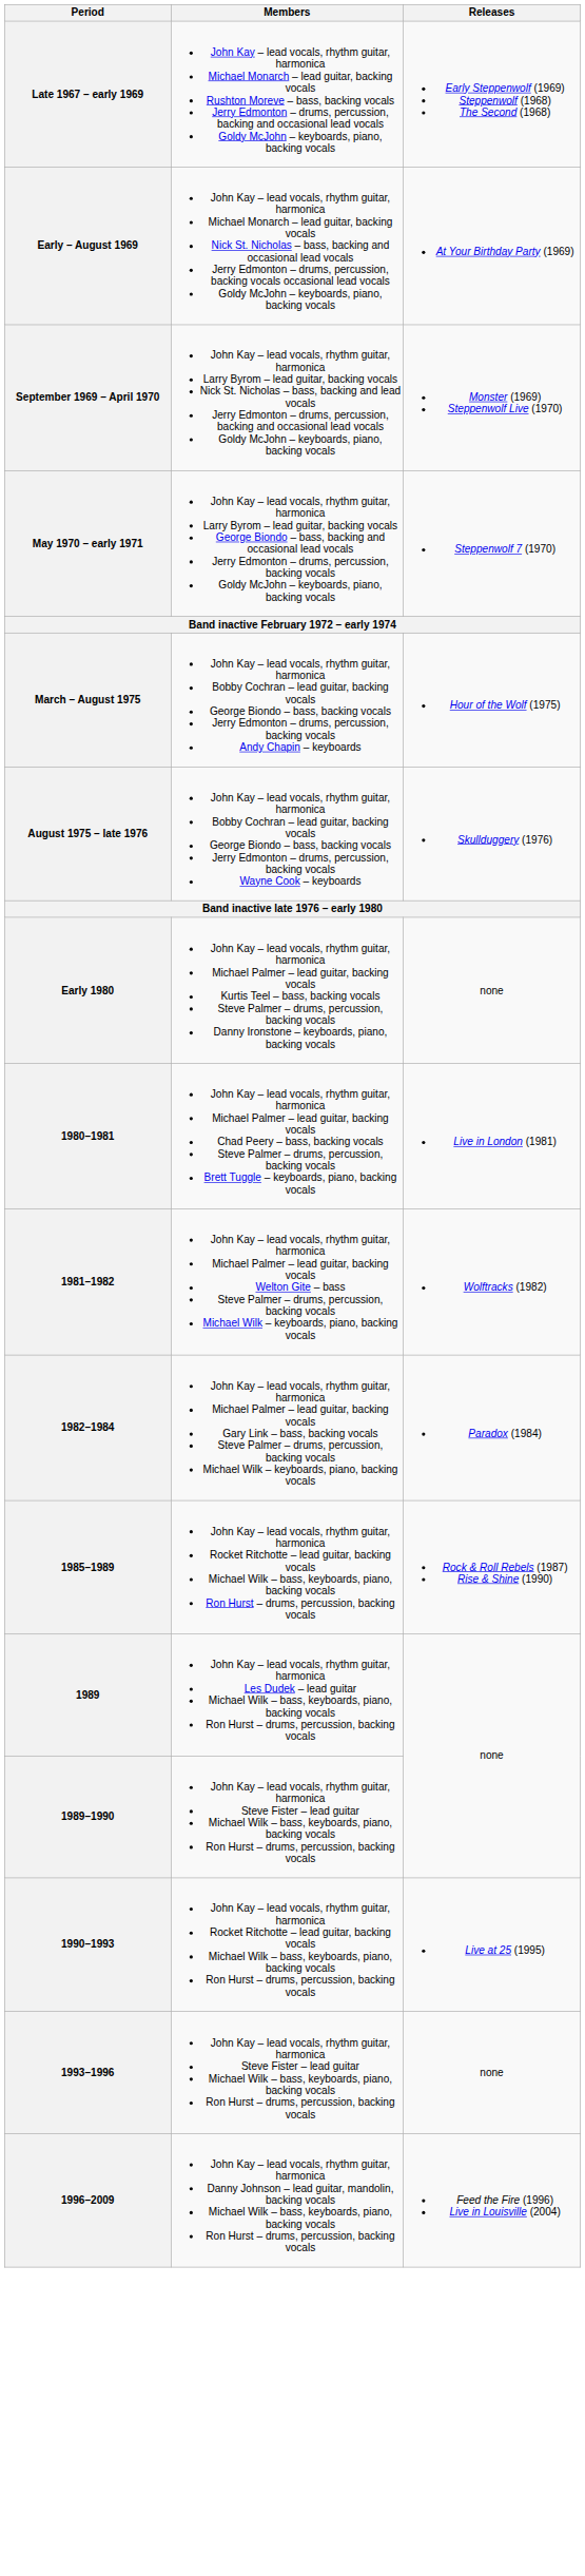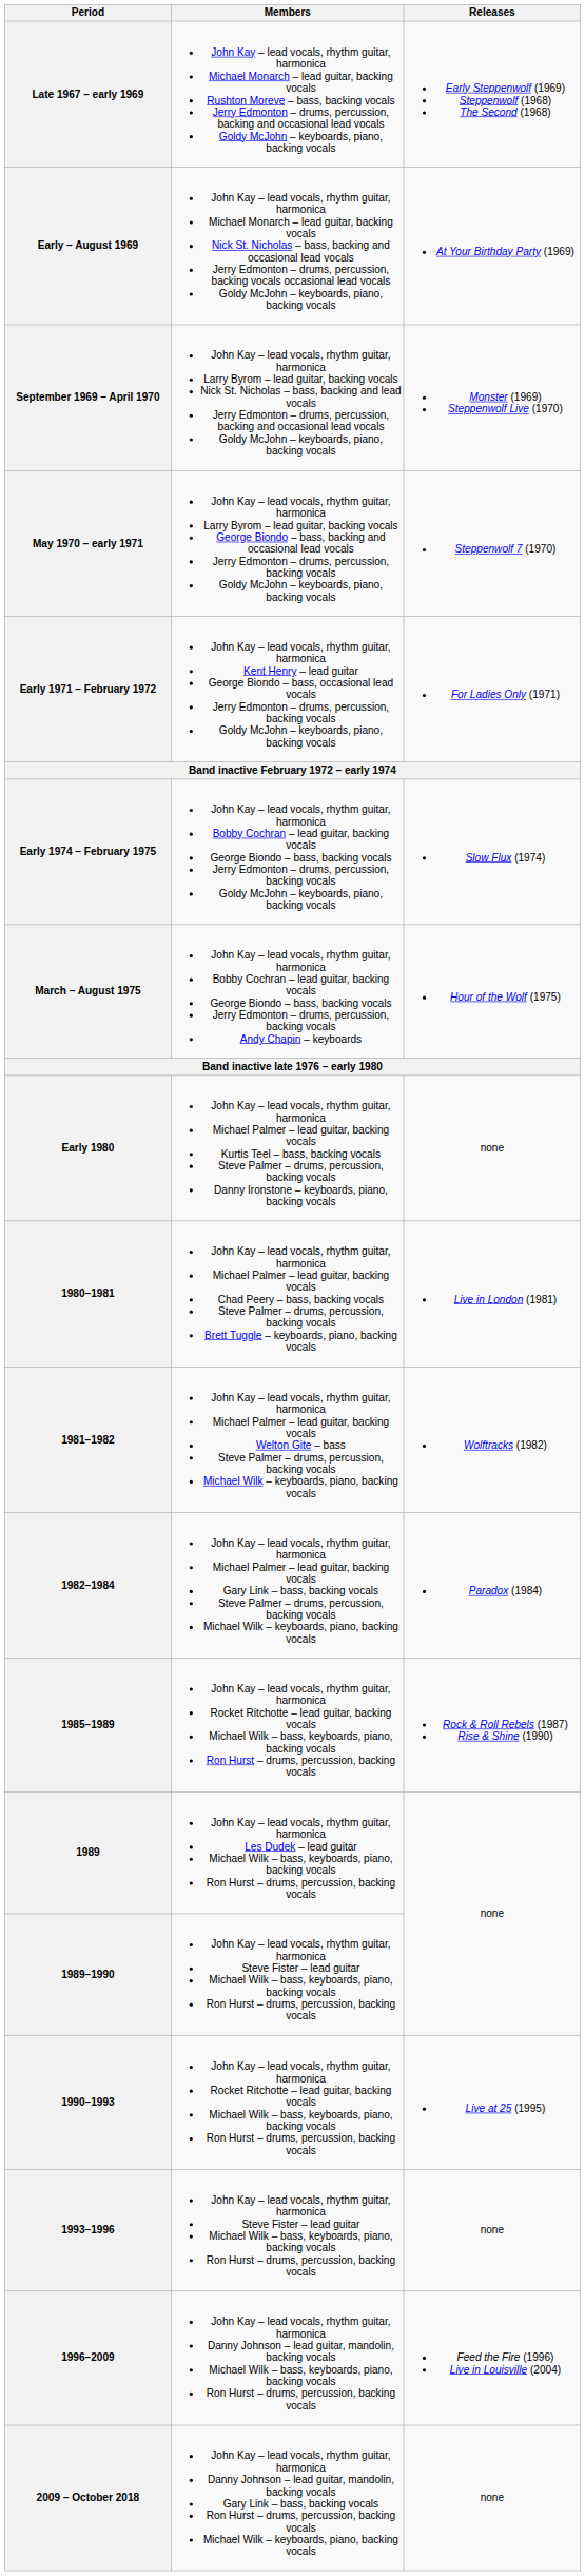 <table class="wikitable plainrowheaders" style="text-align:center;">
 <tr>
 <th scope="col" style="width:20em;">Period</th>
 <th scope="col" style="width:28em;">Members</th>
 <th scope="col" style="width:20em;">Releases</th>
 </tr>
 <tr>
 <th scope="col">Late 1967 – early 1969</th>
 <td><br><ul><li><a href='#'>John Kay</a> – lead vocals, rhythm guitar, harmonica</li><li><a href='#'>Michael Monarch</a> – lead guitar, backing vocals</li><li><a href='#'>Rushton Moreve</a> – bass, backing vocals</li><li><a href='#'>Jerry Edmonton</a> – drums, percussion, backing and occasional lead vocals</li><li><a href='#'>Goldy McJohn</a> – keyboards, piano, backing vocals</li></ul></td>
 <td><br><ul><li><em><a href='#'>Early Steppenwolf</a></em> (1969)</li><li><em><a href='#'>Steppenwolf</a></em> (1968)</li><li><em><a href='#'>The Second</a></em> (1968)</li></ul></td>
 </tr>
 <tr>
 <th scope="col">Early – August 1969</th>
 <td><br><ul><li>John Kay – lead vocals, rhythm guitar, harmonica</li><li>Michael Monarch – lead guitar, backing vocals</li><li><a href='#'>Nick St. Nicholas</a> – bass, backing and occasional lead vocals</li><li>Jerry Edmonton – drums, percussion, backing vocals occasional lead vocals</li><li>Goldy McJohn – keyboards, piano, backing vocals</li></ul></td>
 <td><br><ul><li><em><a href='#'>At Your Birthday Party</a></em> (1969)</li></ul></td>
 </tr>
 <tr>
 <th scope="col">September 1969 – April 1970</th>
 <td><br><ul><li>John Kay – lead vocals, rhythm guitar, harmonica</li><li>Larry Byrom – lead guitar, backing vocals</li><li>Nick St. Nicholas – bass, backing and lead vocals</li><li>Jerry Edmonton – drums, percussion, backing and occasional lead vocals</li><li>Goldy McJohn – keyboards, piano, backing vocals</li></ul></td>
 <td><br><ul><li><em><a href='#'>Monster</a></em> (1969)</li><li><em><a href='#'>Steppenwolf Live</a></em> (1970)</li></ul></td>
 </tr>
 <tr>
 <th scope="col">May 1970 – early 1971</th>
 <td><br><ul><li>John Kay – lead vocals, rhythm guitar, harmonica</li><li>Larry Byrom – lead guitar, backing vocals</li><li><a href='#'>George Biondo</a> – bass, backing and occasional lead vocals</li><li>Jerry Edmonton – drums, percussion, backing vocals</li><li>Goldy McJohn – keyboards, piano, backing vocals</li></ul></td>
 <td><br><ul><li><em><a href='#'>Steppenwolf 7</a></em> (1970)</li></ul></td>
 </tr>
 <tr>
+<th scope="col">Early 1971 – February 1972</th>
+<td><br><ul><li>John Kay – lead vocals, rhythm guitar, harmonica</li><li><a href='#'>Kent Henry</a> – lead guitar</li><li>George Biondo – bass, occasional lead vocals</li><li>Jerry Edmonton – drums, percussion, backing vocals</li><li>Goldy McJohn – keyboards, piano, backing vocals</li></ul></td>
+<td><br><ul><li><em><a href='#'>For Ladies Only</a></em> (1971)</li></ul></td>
+</tr>
+<tr>
 <th scope="col" colspan="3">Band inactive February 1972 – early 1974</th>
+</tr>
+<tr>
+<th scope="col">Early 1974 – February 1975</th>
+<td><br><ul><li>John Kay – lead vocals, rhythm guitar, harmonica</li><li><a href='#'>Bobby Cochran</a> – lead guitar, backing vocals</li><li>George Biondo – bass, backing vocals</li><li>Jerry Edmonton – drums, percussion, backing vocals</li><li>Goldy McJohn – keyboards, piano, backing vocals</li></ul></td>
+<td><br><ul><li><em><a href='#'>Slow Flux</a></em> (1974)</li></ul></td>
 </tr>
 <tr>
 <th scope="col">March – August 1975</th>
 <td><br><ul><li>John Kay – lead vocals, rhythm guitar, harmonica</li><li>Bobby Cochran – lead guitar, backing vocals</li><li>George Biondo – bass, backing vocals</li><li>Jerry Edmonton – drums, percussion, backing vocals</li><li><a href='#'>Andy Chapin</a> – keyboards</li></ul></td>
 <td><br><ul><li><em><a href='#'>Hour of the Wolf</a></em> (1975)</li></ul></td>
-</tr>
-<tr>
-<th scope="col">August 1975 – late 1976</th>
-<td><br><ul><li>John Kay – lead vocals, rhythm guitar, harmonica</li><li>Bobby Cochran – lead guitar, backing vocals</li><li>George Biondo – bass, backing vocals</li><li>Jerry Edmonton – drums, percussion, backing vocals</li><li><a href='#'>Wayne Cook</a> – keyboards</li></ul></td>
-<td><br><ul><li><em><a href='#'>Skullduggery</a></em> (1976)</li></ul></td>
 </tr>
 <tr>
 <th scope="col" colspan="3">Band inactive late 1976 – early 1980</th>
 </tr>
 <tr>
 <th scope="col">Early 1980</th>
 <td><br><ul><li>John Kay – lead vocals, rhythm guitar, harmonica</li><li>Michael Palmer – lead guitar, backing vocals</li><li>Kurtis Teel – bass, backing vocals</li><li>Steve Palmer – drums, percussion, backing vocals</li><li>Danny Ironstone – keyboards, piano, backing vocals</li></ul></td>
 <td>none</td>
 </tr>
 <tr>
 <th scope="col">1980–1981</th>
 <td><br><ul><li>John Kay – lead vocals, rhythm guitar, harmonica</li><li>Michael Palmer – lead guitar, backing vocals</li><li>Chad Peery – bass, backing vocals</li><li>Steve Palmer – drums, percussion, backing vocals</li><li><a href='#'>Brett Tuggle</a> – keyboards, piano, backing vocals</li></ul></td>
 <td><br><ul><li><em><a href='#'>Live in London</a></em> (1981)</li></ul></td>
 </tr>
 <tr>
 <th scope="col">1981–1982</th>
 <td><br><ul><li>John Kay – lead vocals, rhythm guitar, harmonica</li><li>Michael Palmer – lead guitar, backing vocals</li><li><a href='#'>Welton Gite</a> – bass</li><li>Steve Palmer – drums, percussion, backing vocals</li><li><a href='#'>Michael Wilk</a> – keyboards, piano, backing vocals</li></ul></td>
 <td><br><ul><li><em><a href='#'>Wolftracks</a></em> (1982)</li></ul></td>
 </tr>
 <tr>
 <th scope="col">1982–1984</th>
 <td><br><ul><li>John Kay – lead vocals, rhythm guitar, harmonica</li><li>Michael Palmer – lead guitar, backing vocals</li><li>Gary Link – bass, backing vocals</li><li>Steve Palmer – drums, percussion, backing vocals</li><li>Michael Wilk – keyboards, piano, backing vocals</li></ul></td>
 <td><br><ul><li><em><a href='#'>Paradox</a></em> (1984)</li></ul></td>
 </tr>
 <tr>
 <th scope="col">1985–1989</th>
 <td><br><ul><li>John Kay – lead vocals, rhythm guitar, harmonica</li><li>Rocket Ritchotte – lead guitar, backing vocals</li><li>Michael Wilk – bass, keyboards, piano, backing vocals</li><li><a href='#'>Ron Hurst</a> – drums, percussion, backing vocals</li></ul></td>
 <td><br><ul><li><em><a href='#'>Rock & Roll Rebels</a></em> (1987)</li><li><em><a href='#'>Rise & Shine</a></em> (1990)</li></ul></td>
 </tr>
 <tr>
 <th scope="col">1989</th>
 <td><br><ul><li>John Kay – lead vocals, rhythm guitar, harmonica</li><li><a href='#'>Les Dudek</a> – lead guitar</li><li>Michael Wilk – bass, keyboards, piano, backing vocals</li><li>Ron Hurst – drums, percussion, backing vocals</li></ul></td>
 <td rowspan="2">none</td>
 </tr>
 <tr>
 <th scope="col">1989–1990</th>
 <td><br><ul><li>John Kay – lead vocals, rhythm guitar, harmonica</li><li>Steve Fister – lead guitar</li><li>Michael Wilk – bass, keyboards, piano, backing vocals</li><li>Ron Hurst – drums, percussion, backing vocals</li></ul></td>
 </tr>
 <tr>
 <th scope="col">1990–1993</th>
 <td><br><ul><li>John Kay – lead vocals, rhythm guitar, harmonica</li><li>Rocket Ritchotte – lead guitar, backing vocals</li><li>Michael Wilk – bass, keyboards, piano, backing vocals</li><li>Ron Hurst – drums, percussion, backing vocals</li></ul></td>
 <td><br><ul><li><em><a href='#'>Live at 25</a></em> (1995)</li></ul></td>
 </tr>
 <tr>
 <th scope="col">1993–1996</th>
 <td><br><ul><li>John Kay – lead vocals, rhythm guitar, harmonica</li><li>Steve Fister – lead guitar</li><li>Michael Wilk – bass, keyboards, piano, backing vocals</li><li>Ron Hurst – drums, percussion, backing vocals</li></ul></td>
 <td>none</td>
 </tr>
 <tr>
 <th scope="col">1996–2009</th>
 <td><br><ul><li>John Kay – lead vocals, rhythm guitar, harmonica</li><li>Danny Johnson – lead guitar, mandolin, backing vocals</li><li>Michael Wilk – bass, keyboards, piano, backing vocals</li><li>Ron Hurst – drums, percussion, backing vocals</li></ul></td>
 <td><br><ul><li><em>Feed the Fire</em> (1996)</li><li><em><a href='#'>Live in Louisville</a></em> (2004)</li></ul></td>
 </tr>
+<tr>
+<th scope="col">2009 – October 2018</th>
+<td><br><ul><li>John Kay – lead vocals, rhythm guitar, harmonica</li><li>Danny Johnson – lead guitar, mandolin, backing vocals</li><li>Gary Link – bass, backing vocals</li><li>Ron Hurst – drums, percussion, backing vocals</li><li>Michael Wilk – keyboards, piano, backing vocals</li></ul></td>
+<td>none</td>
+</tr>
 </table>
